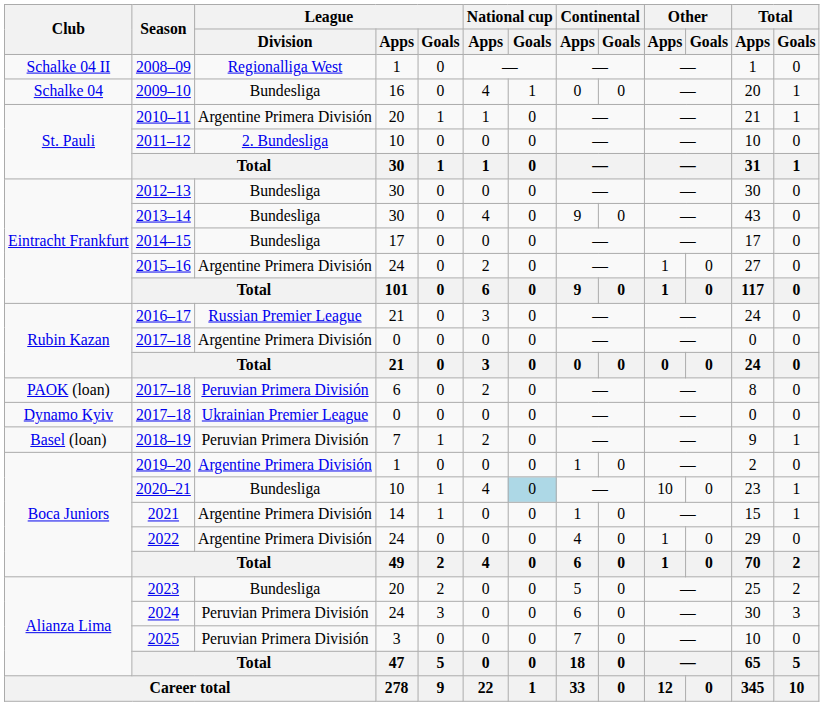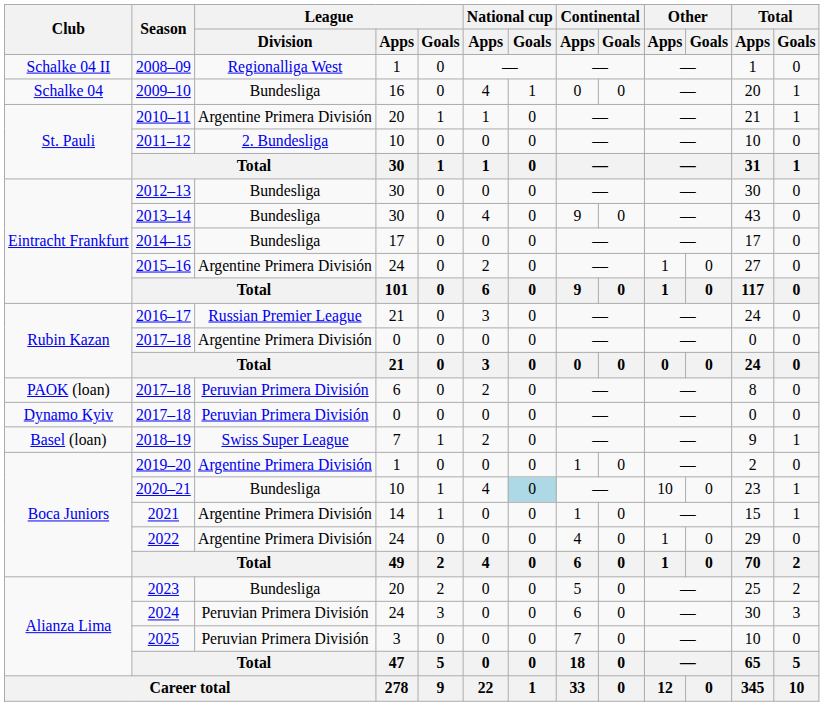 <table class="wikitable" style="text-align:center">
 <tr>
 <th rowspan="2">Club</th>
 <th rowspan="2">Season</th>
 <th colspan="3">League</th>
 <th colspan="2">National cup</th>
 <th colspan="2">Continental</th>
 <th colspan="2">Other</th>
 <th colspan="2">Total</th>
 </tr>
 <tr>
 <th>Division</th>
 <th>Apps</th>
 <th>Goals</th>
 <th>Apps</th>
 <th>Goals</th>
 <th>Apps</th>
 <th>Goals</th>
 <th>Apps</th>
 <th>Goals</th>
 <th>Apps</th>
 <th>Goals</th>
 </tr>
 <tr>
 <td><a href='#'>Schalke 04 II</a></td>
 <td><a href='#'>2008–09</a></td>
 <td><a href='#'>Regionalliga West</a></td>
 <td>1</td>
 <td>0</td>
 <td colspan="2">—</td>
 <td colspan="2">—</td>
 <td colspan="2">—</td>
 <td>1</td>
 <td>0</td>
 </tr>
 <tr>
 <td><a href='#'>Schalke 04</a></td>
 <td><a href='#'>2009–10</a></td>
 <td>Bundesliga</td>
 <td>16</td>
 <td>0</td>
 <td>4</td>
 <td>1</td>
 <td>0</td>
 <td>0</td>
 <td colspan="2">—</td>
 <td>20</td>
 <td>1</td>
 </tr>
 <tr>
 <td rowspan="3"><a href='#'>St. Pauli</a></td>
 <td><a href='#'>2010–11</a></td>
 <td>Argentine Primera División</td>
 <td>20</td>
 <td>1</td>
 <td>1</td>
 <td>0</td>
 <td colspan="2">—</td>
 <td colspan="2">—</td>
 <td>21</td>
 <td>1</td>
 </tr>
 <tr>
 <td><a href='#'>2011–12</a></td>
 <td><a href='#'>2. Bundesliga</a></td>
 <td>10</td>
 <td>0</td>
 <td>0</td>
 <td>0</td>
 <td colspan="2">—</td>
 <td colspan="2">—</td>
 <td>10</td>
 <td>0</td>
 </tr>
 <tr>
 <th colspan="2">Total</th>
 <th>30</th>
 <th>1</th>
 <th>1</th>
 <th>0</th>
 <th colspan="2">—</th>
 <th colspan="2">—</th>
 <th>31</th>
 <th>1</th>
 </tr>
 <tr>
 <td rowspan="5"><a href='#'>Eintracht Frankfurt</a></td>
 <td><a href='#'>2012–13</a></td>
 <td>Bundesliga</td>
 <td>30</td>
 <td>0</td>
 <td>0</td>
 <td>0</td>
 <td colspan="2">—</td>
 <td colspan="2">—</td>
 <td>30</td>
 <td>0</td>
 </tr>
 <tr>
 <td><a href='#'>2013–14</a></td>
 <td>Bundesliga</td>
 <td>30</td>
 <td>0</td>
 <td>4</td>
 <td>0</td>
 <td>9</td>
 <td>0</td>
 <td colspan="2">—</td>
 <td>43</td>
 <td>0</td>
 </tr>
 <tr>
 <td><a href='#'>2014–15</a></td>
 <td>Bundesliga</td>
 <td>17</td>
 <td>0</td>
 <td>0</td>
 <td>0</td>
 <td colspan="2">—</td>
 <td colspan="2">—</td>
 <td>17</td>
 <td>0</td>
 </tr>
 <tr>
 <td><a href='#'>2015–16</a></td>
 <td>Argentine Primera División</td>
 <td>24</td>
 <td>0</td>
 <td>2</td>
 <td>0</td>
 <td colspan="2">—</td>
 <td>1</td>
 <td>0</td>
 <td>27</td>
 <td>0</td>
 </tr>
 <tr>
 <th colspan="2">Total</th>
 <th>101</th>
 <th>0</th>
 <th>6</th>
 <th>0</th>
 <th>9</th>
 <th>0</th>
 <th>1</th>
 <th>0</th>
 <th>117</th>
 <th>0</th>
 </tr>
 <tr>
 <td rowspan="3"><a href='#'>Rubin Kazan</a></td>
 <td><a href='#'>2016–17</a></td>
 <td><a href='#'>Russian Premier League</a></td>
 <td>21</td>
 <td>0</td>
 <td>3</td>
 <td>0</td>
 <td colspan="2">—</td>
 <td colspan="2">—</td>
 <td>24</td>
 <td>0</td>
 </tr>
 <tr>
 <td><a href='#'>2017–18</a></td>
 <td>Argentine Primera División</td>
 <td>0</td>
 <td>0</td>
 <td>0</td>
 <td>0</td>
 <td colspan="2">—</td>
 <td colspan="2">—</td>
 <td>0</td>
 <td>0</td>
 </tr>
 <tr>
 <th colspan="2">Total</th>
 <th>21</th>
 <th>0</th>
 <th>3</th>
 <th>0</th>
 <th>0</th>
 <th>0</th>
 <th>0</th>
 <th>0</th>
 <th>24</th>
 <th>0</th>
 </tr>
 <tr>
 <td><a href='#'>PAOK</a> (loan)</td>
 <td><a href='#'>2017–18</a></td>
 <td><a href='#'>Peruvian Primera División</a></td>
 <td>6</td>
 <td>0</td>
 <td>2</td>
 <td>0</td>
 <td colspan="2">—</td>
 <td colspan="2">—</td>
 <td>8</td>
 <td>0</td>
 </tr>
 <tr>
 <td><a href='#'>Dynamo Kyiv</a></td>
 <td><a href='#'>2017–18</a></td>
-<td><a href='#'>Ukrainian Premier League</a></td>
+<td><a href='#'>Peruvian Primera División</a></td>
 <td>0</td>
 <td>0</td>
 <td>0</td>
 <td>0</td>
 <td colspan="2">—</td>
 <td colspan="2">—</td>
 <td>0</td>
 <td>0</td>
 </tr>
 <tr>
 <td><a href='#'>Basel</a> (loan)</td>
 <td><a href='#'>2018–19</a></td>
-<td>Peruvian Primera División</td>
+<td><a href='#'>Swiss Super League</a></td>
 <td>7</td>
 <td>1</td>
 <td>2</td>
 <td>0</td>
 <td colspan="2">—</td>
 <td colspan="2">—</td>
 <td>9</td>
 <td>1</td>
 </tr>
 <tr>
 <td rowspan="5"><a href='#'>Boca Juniors</a></td>
 <td><a href='#'>2019–20</a></td>
 <td><a href='#'>Argentine Primera División</a></td>
 <td>1</td>
 <td>0</td>
 <td>0</td>
 <td>0</td>
 <td>1</td>
 <td>0</td>
 <td colspan="2">—</td>
 <td>2</td>
 <td>0</td>
 </tr>
 <tr>
 <td><a href='#'>2020–21</a></td>
 <td>Bundesliga</td>
 <td>10</td>
 <td>1</td>
 <td>4</td>
 <td style="background: lightblue;">0</td>
 <td colspan="2">—</td>
 <td>10</td>
 <td>0</td>
 <td>23</td>
 <td>1</td>
 </tr>
 <tr>
 <td><a href='#'>2021</a></td>
 <td>Argentine Primera División</td>
 <td>14</td>
 <td>1</td>
 <td>0</td>
 <td>0</td>
 <td>1</td>
 <td>0</td>
 <td colspan="2">—</td>
 <td>15</td>
 <td>1</td>
 </tr>
 <tr>
 <td><a href='#'>2022</a></td>
 <td>Argentine Primera División</td>
 <td>24</td>
 <td>0</td>
 <td>0</td>
 <td>0</td>
 <td>4</td>
 <td>0</td>
 <td>1</td>
 <td>0</td>
 <td>29</td>
 <td>0</td>
 </tr>
 <tr>
 <th colspan="2">Total</th>
 <th>49</th>
 <th>2</th>
 <th>4</th>
 <th>0</th>
 <th>6</th>
 <th>0</th>
 <th>1</th>
 <th>0</th>
 <th>70</th>
 <th>2</th>
 </tr>
 <tr>
 <td rowspan="4"><a href='#'>Alianza Lima</a></td>
 <td><a href='#'>2023</a></td>
 <td>Bundesliga</td>
 <td>20</td>
 <td>2</td>
 <td>0</td>
 <td>0</td>
 <td>5</td>
 <td>0</td>
 <td colspan="2">—</td>
 <td>25</td>
 <td>2</td>
 </tr>
 <tr>
 <td><a href='#'>2024</a></td>
 <td>Peruvian Primera División</td>
 <td>24</td>
 <td>3</td>
 <td>0</td>
 <td>0</td>
 <td>6</td>
 <td>0</td>
 <td colspan="2">—</td>
 <td>30</td>
 <td>3</td>
 </tr>
 <tr>
 <td><a href='#'>2025</a></td>
 <td>Peruvian Primera División</td>
 <td>3</td>
 <td>0</td>
 <td>0</td>
 <td>0</td>
 <td>7</td>
 <td>0</td>
 <td colspan="2">—</td>
 <td>10</td>
 <td>0</td>
 </tr>
 <tr>
 <th colspan="2">Total</th>
 <th>47</th>
 <th>5</th>
 <th>0</th>
 <th>0</th>
 <th>18</th>
 <th>0</th>
 <th colspan="2">—</th>
 <th>65</th>
 <th>5</th>
 </tr>
 <tr>
 <th colspan="3">Career total</th>
 <th>278</th>
 <th>9</th>
 <th>22</th>
 <th>1</th>
 <th>33</th>
 <th>0</th>
 <th>12</th>
 <th>0</th>
 <th>345</th>
 <th>10</th>
 </tr>
 </table>
